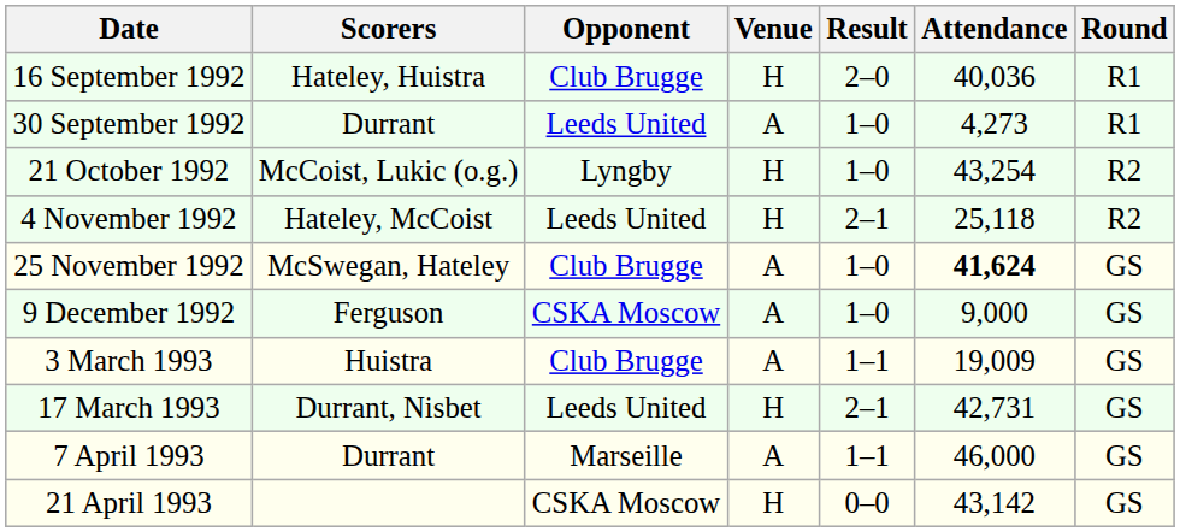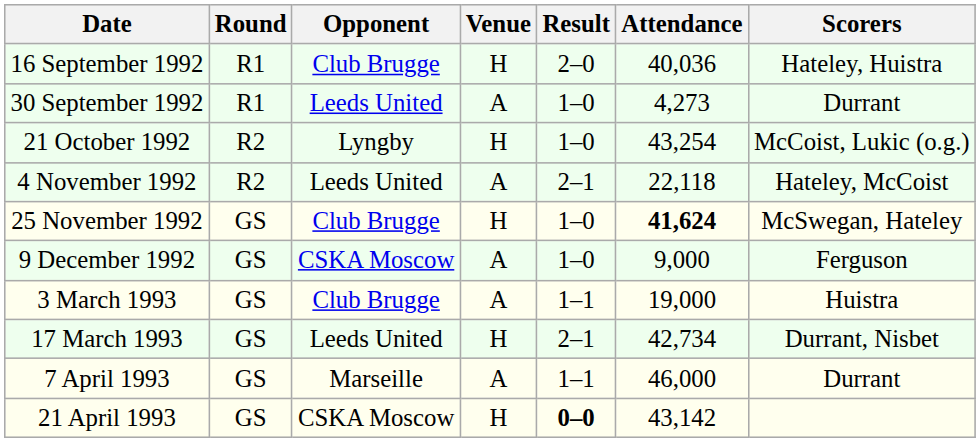 <table class="wikitable sortable" style="font-size:100%; text-align:center">
 <tr>
 <th>Date</th>
-<th>Scorers</th>
+<th>Round</th>
 <th>Opponent</th>
 <th>Venue</th>
 <th>Result</th>
 <th>Attendance</th>
-<th>Round</th>
+<th>Scorers</th>
 </tr>
 <tr bgcolor = "#EEFFEE">
 <td>16 September 1992</td>
-<td>Hateley, Huistra</td>
+<td>R1</td>
 <td> <a href='#'>Club Brugge</a></td>
 <td>H</td>
 <td>2–0</td>
 <td>40,036</td>
-<td>R1</td>
+<td>Hateley, Huistra</td>
 </tr>
 <tr bgcolor = "#EEFFEE">
 <td>30 September 1992</td>
-<td>Durrant</td>
+<td>R1</td>
 <td> <a href='#'>Leeds United</a></td>
 <td>A</td>
 <td>1–0</td>
 <td>4,273</td>
-<td>R1</td>
+<td>Durrant</td>
 </tr>
 <tr bgcolor = "#EEFFEE">
 <td>21 October 1992</td>
-<td>McCoist, Lukic (o.g.)</td>
+<td>R2</td>
 <td> Lyngby</td>
 <td>H</td>
 <td>1–0</td>
 <td>43,254</td>
-<td>R2</td>
+<td>McCoist, Lukic (o.g.)</td>
 </tr>
 <tr bgcolor = "#EEFFEE">
 <td>4 November 1992</td>
+<td>R2</td>
+<td> Leeds United</td>
+<td>A</td>
+<td>2–1</td>
+<td>22,118</td>
 <td>Hateley, McCoist</td>
-<td> Leeds United</td>
-<td>H</td>
-<td>2–1</td>
-<td>25,118</td>
-<td>R2</td>
 </tr>
 <tr bgcolor = "#FFFFEE">
 <td>25 November 1992</td>
-<td>McSwegan, Hateley</td>
+<td>GS</td>
 <td> <a href='#'>Club Brugge</a></td>
-<td>A</td>
+<td>H</td>
 <td>1–0</td>
 <td><strong>41,624</strong></td>
-<td>GS</td>
+<td>McSwegan, Hateley</td>
 </tr>
 <tr bgcolor = "#EEFFEE">
 <td>9 December 1992</td>
-<td>Ferguson</td>
+<td>GS</td>
 <td> <a href='#'>CSKA Moscow</a></td>
 <td>A</td>
 <td>1–0</td>
 <td>9,000</td>
-<td>GS</td>
+<td>Ferguson</td>
 </tr>
 <tr bgcolor = "#FFFFEE">
 <td>3 March 1993</td>
-<td>Huistra</td>
+<td>GS</td>
 <td> <a href='#'>Club Brugge</a></td>
 <td>A</td>
 <td>1–1</td>
-<td>19,009</td>
-<td>GS</td>
+<td>19,000</td>
+<td>Huistra</td>
 </tr>
 <tr bgcolor = "#EEFFEE">
 <td>17 March 1993</td>
-<td>Durrant, Nisbet</td>
+<td>GS</td>
 <td> Leeds United</td>
 <td>H</td>
 <td>2–1</td>
-<td>42,731</td>
-<td>GS</td>
+<td>42,734</td>
+<td>Durrant, Nisbet</td>
 </tr>
 <tr bgcolor = "#FFFFEE">
 <td>7 April 1993</td>
-<td>Durrant</td>
+<td>GS</td>
 <td> Marseille</td>
 <td>A</td>
 <td>1–1</td>
 <td>46,000</td>
-<td>GS</td>
+<td>Durrant</td>
 </tr>
 <tr bgcolor = "#FFFFEE">
 <td>21 April 1993</td>
-<td></td>
+<td>GS</td>
 <td> CSKA Moscow</td>
 <td>H</td>
-<td>0–0</td>
+<td><strong>0–0</strong></td>
 <td>43,142</td>
-<td>GS</td>
+<td></td>
 </tr>
 </table>
